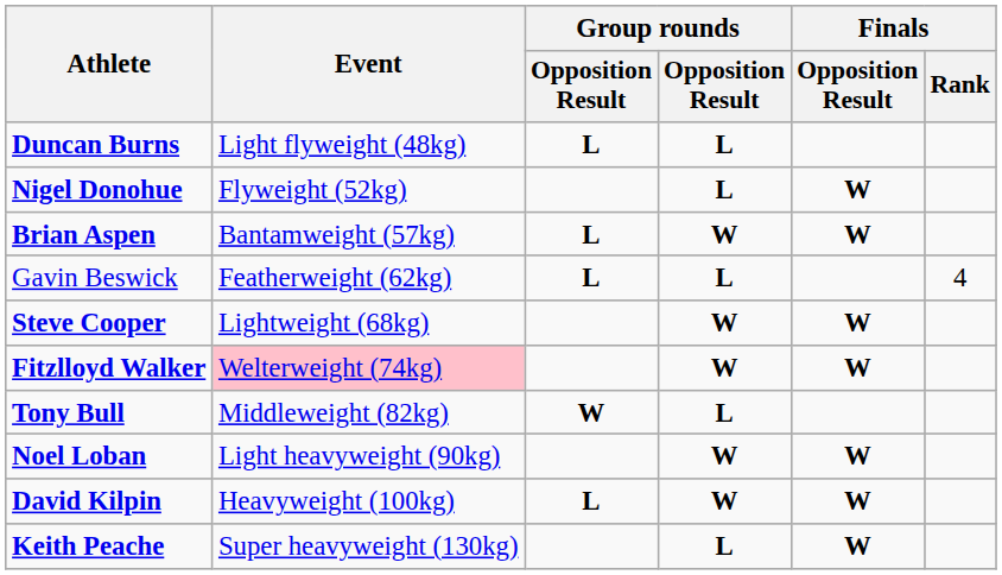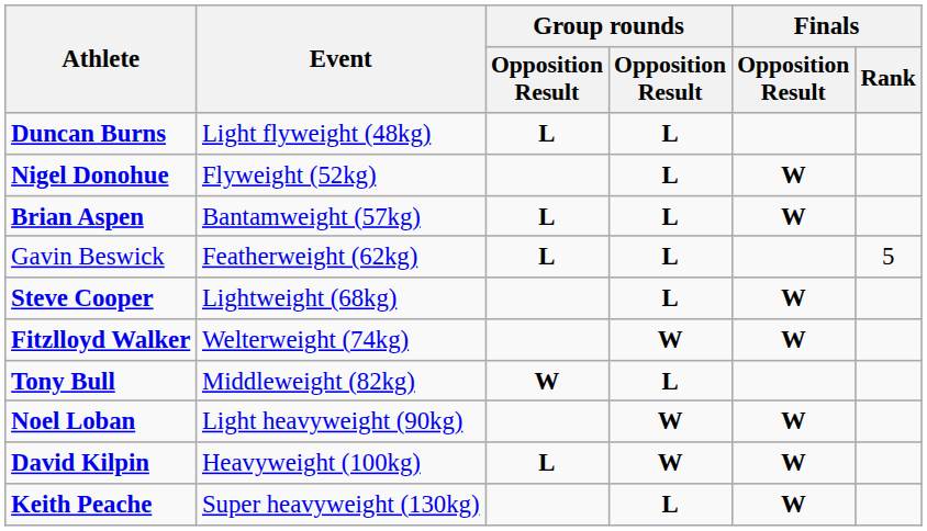 <table class="wikitable" style="font-size:90%; text-align:center">
 <tr>
 <th rowspan=2>Athlete</th>
 <th rowspan=2>Event</th>
 <th colspan=2>Group rounds</th>
 <th colspan=2>Finals</th>
 </tr>
 <tr style="font-size:95%">
 <th>Opposition<br>Result</th>
 <th>Opposition<br>Result</th>
 <th>Opposition<br>Result</th>
 <th>Rank</th>
 </tr>
 <tr>
 <td align=left><strong><a href='#'>Duncan Burns</a></strong></td>
 <td align=left><a href='#'>Light flyweight (48kg)</a></td>
 <td> <strong>L</strong></td>
 <td> <strong>L</strong></td>
 <td></td>
 <td></td>
 </tr>
 <tr>
 <td align=left><strong><a href='#'>Nigel Donohue</a></strong></td>
 <td align=left><a href='#'>Flyweight (52kg)</a></td>
 <td></td>
 <td> <strong>L</strong></td>
 <td> <strong>W</strong></td>
 <td></td>
 </tr>
 <tr>
 <td align=left><strong><a href='#'>Brian Aspen</a></strong></td>
 <td align=left><a href='#'>Bantamweight (57kg)</a></td>
 <td> <strong>L</strong></td>
-<td> <strong>W</strong></td>
+<td> <strong>L</strong></td>
 <td> <strong>W</strong></td>
 <td></td>
 </tr>
 <tr>
 <td align=left><a href='#'>Gavin Beswick</a></td>
 <td align=left><a href='#'>Featherweight (62kg)</a></td>
 <td> <strong>L</strong></td>
 <td> <strong>L</strong></td>
 <td></td>
-<td>4</td>
+<td>5</td>
 </tr>
 <tr>
 <td align=left><strong><a href='#'>Steve Cooper</a></strong></td>
 <td align=left><a href='#'>Lightweight (68kg)</a></td>
 <td></td>
-<td> <strong>W</strong></td>
+<td> <strong>L</strong></td>
 <td> <strong>W</strong></td>
 <td></td>
 </tr>
 <tr>
 <td align=left><strong><a href='#'>Fitzlloyd Walker</a></strong></td>
-<td align=left style="background: pink;"><a href='#'>Welterweight (74kg)</a></td>
+<td align=left><a href='#'>Welterweight (74kg)</a></td>
 <td></td>
 <td> <strong>W</strong></td>
 <td> <strong>W</strong></td>
 <td></td>
 </tr>
 <tr>
 <td align=left><strong><a href='#'>Tony Bull</a></strong></td>
 <td align=left><a href='#'>Middleweight (82kg)</a></td>
 <td> <strong>W</strong></td>
 <td> <strong>L</strong></td>
 <td></td>
 <td></td>
 </tr>
 <tr>
 <td align=left><strong><a href='#'>Noel Loban</a></strong></td>
 <td align=left><a href='#'>Light heavyweight (90kg)</a></td>
 <td></td>
 <td> <strong>W</strong></td>
 <td> <strong>W</strong></td>
 <td></td>
 </tr>
 <tr>
 <td align=left><strong><a href='#'>David Kilpin</a></strong></td>
 <td align=left><a href='#'>Heavyweight (100kg)</a></td>
 <td> <strong>L</strong></td>
 <td> <strong>W</strong></td>
 <td> <strong>W</strong></td>
 <td></td>
 </tr>
 <tr>
 <td align=left><strong><a href='#'>Keith Peache</a></strong></td>
 <td align=left><a href='#'>Super heavyweight (130kg)</a></td>
 <td></td>
 <td> <strong>L</strong></td>
 <td> <strong>W</strong></td>
 <td></td>
 </tr>
 </table>
